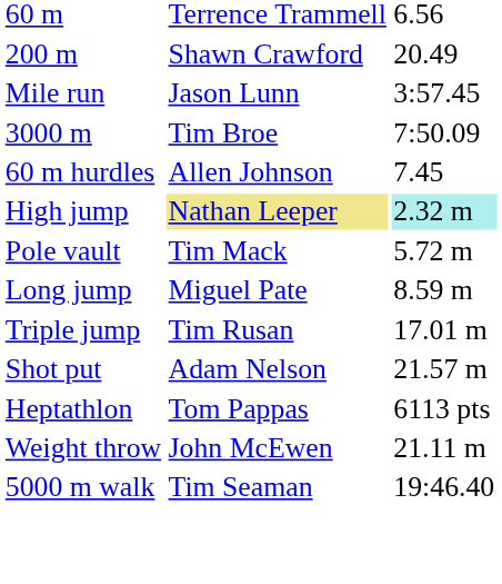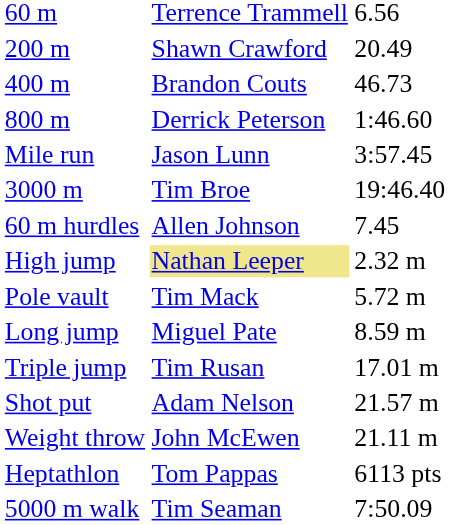 <table>
 <tr>
 <td><a href='#'>60 m</a></td>
 <td><a href='#'>Terrence Trammell</a></td>
 <td>6.56</td>
 <td></td>
 <td></td>
 <td></td>
 <td></td>
 </tr>
 <tr>
 <td><a href='#'>200 m</a></td>
 <td><a href='#'>Shawn Crawford</a></td>
 <td>20.49</td>
 <td></td>
 <td></td>
 <td></td>
 <td></td>
 </tr>
 <tr>
+<td><a href='#'>400 m</a></td>
+<td><a href='#'>Brandon Couts</a></td>
+<td>46.73</td>
+<td></td>
+<td></td>
+<td></td>
+<td></td>
+</tr>
+<tr>
+<td><a href='#'>800 m</a></td>
+<td><a href='#'>Derrick Peterson</a></td>
+<td>1:46.60</td>
+<td></td>
+<td></td>
+<td></td>
+<td></td>
+</tr>
+<tr>
 <td><a href='#'>Mile run</a></td>
 <td><a href='#'>Jason Lunn</a></td>
 <td>3:57.45</td>
 <td></td>
 <td></td>
 <td></td>
 <td></td>
 </tr>
 <tr>
 <td><a href='#'>3000 m</a></td>
 <td><a href='#'>Tim Broe</a></td>
-<td>7:50.09</td>
+<td>19:46.40</td>
 <td></td>
 <td></td>
 <td></td>
 <td></td>
 </tr>
 <tr>
 <td><a href='#'>60 m hurdles</a></td>
 <td><a href='#'>Allen Johnson</a></td>
 <td>7.45</td>
 <td></td>
 <td></td>
 <td></td>
 <td></td>
 </tr>
 <tr>
 <td><a href='#'>High jump</a></td>
 <td style="background: khaki;"><a href='#'>Nathan Leeper</a></td>
-<td style="background: paleturquoise;">2.32 m</td>
+<td>2.32 m</td>
 <td></td>
 <td></td>
 <td></td>
 <td></td>
 </tr>
 <tr>
 <td><a href='#'>Pole vault</a></td>
 <td><a href='#'>Tim Mack</a></td>
 <td>5.72 m</td>
 <td></td>
 <td></td>
 <td></td>
 <td></td>
 </tr>
 <tr>
 <td><a href='#'>Long jump</a></td>
 <td><a href='#'>Miguel Pate</a></td>
 <td>8.59 m</td>
 <td></td>
 <td></td>
 <td></td>
 <td></td>
 </tr>
 <tr>
 <td><a href='#'>Triple jump</a></td>
 <td><a href='#'>Tim Rusan</a></td>
 <td>17.01 m</td>
 <td></td>
 <td></td>
 <td></td>
 <td></td>
 </tr>
 <tr>
 <td><a href='#'>Shot put</a></td>
 <td><a href='#'>Adam Nelson</a></td>
 <td>21.57 m</td>
 <td></td>
 <td></td>
 <td></td>
 <td></td>
 </tr>
 <tr>
+<td><a href='#'>Weight throw</a></td>
+<td><a href='#'>John McEwen</a></td>
+<td>21.11 m</td>
+<td></td>
+<td></td>
+<td></td>
+<td></td>
+</tr>
+<tr>
 <td><a href='#'>Heptathlon</a></td>
 <td><a href='#'>Tom Pappas</a></td>
 <td>6113 pts</td>
 <td></td>
 <td></td>
 <td></td>
 <td></td>
 </tr>
 <tr>
-<td><a href='#'>Weight throw</a></td>
-<td><a href='#'>John McEwen</a></td>
-<td>21.11 m</td>
-<td></td>
-<td></td>
-<td></td>
-<td></td>
-</tr>
-<tr>
 <td><a href='#'>5000 m walk</a></td>
 <td><a href='#'>Tim Seaman</a></td>
-<td>19:46.40</td>
+<td>7:50.09</td>
 <td></td>
 <td></td>
 <td></td>
 <td></td>
 </tr>
 </table>
